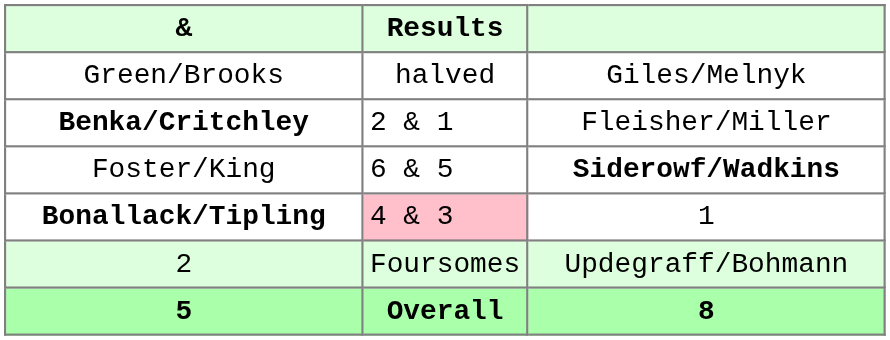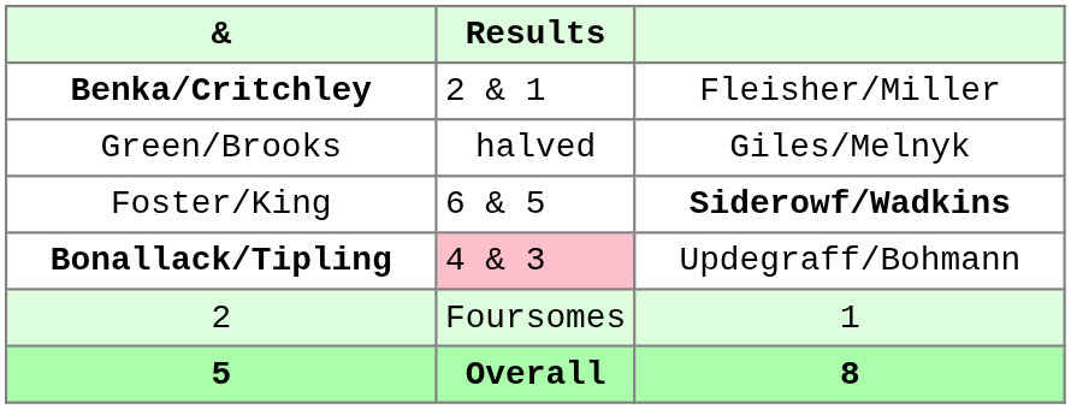 <table border="1" cellpadding="3" style="border-collapse:collapse; text-align:center;">
 <tr style="background:#ddffdd;">
 <th width=160> & </th>
 <th>Results</th>
 <th width=160></th>
 </tr>
 <tr>
+<td><strong>Benka/Critchley</strong></td>
+<td align=left> 2 & 1</td>
+<td>Fleisher/Miller</td>
+</tr>
+<tr>
 <td>Green/Brooks</td>
 <td>halved</td>
 <td>Giles/Melnyk</td>
-</tr>
-<tr>
-<td><strong>Benka/Critchley</strong></td>
-<td align=left> 2 & 1</td>
-<td>Fleisher/Miller</td>
 </tr>
 <tr>
 <td>Foster/King</td>
 <td align=left> 6 & 5</td>
 <td><strong>Siderowf/Wadkins</strong></td>
 </tr>
 <tr>
 <td><strong>Bonallack/Tipling</strong></td>
 <td align=left style="background: pink;"> 4 & 3</td>
-<td>1</td>
+<td>Updegraff/Bohmann</td>
 </tr>
 <tr style="background:#ddffdd;">
 <td>2</td>
 <td>Foursomes</td>
-<td>Updegraff/Bohmann</td>
+<td>1</td>
 </tr>
 <tr style="background:#aaffaa;">
 <th>5</th>
 <th>Overall</th>
 <th>8</th>
 </tr>
 </table>
